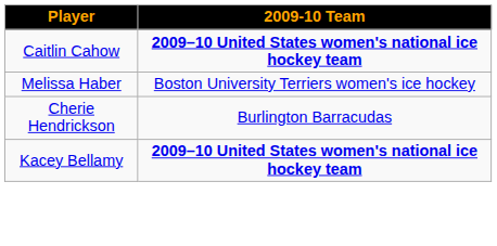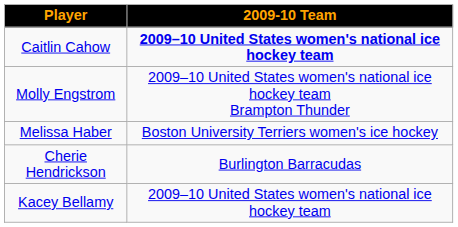 <table class="wikitable" width="80%">
 <tr align="center"  style="background:black;color:orange;">
 <td><strong>Player</strong></td>
 <td><strong>2009-10 Team</strong></td>
 </tr>
 <tr align="center" bgcolor="">
 <td><a href='#'>Caitlin Cahow</a></td>
 <td><strong><a href='#'>2009–10 United States women's national ice hockey team</a></strong></td>
+</tr>
+<tr align="center" bgcolor="">
+<td><a href='#'>Molly Engstrom</a></td>
+<td><a href='#'>2009–10 United States women's national ice hockey team</a><br><a href='#'>Brampton Thunder</a></td>
 </tr>
 <tr align="center" bgcolor="">
 <td><a href='#'>Melissa Haber</a></td>
 <td><a href='#'>Boston University Terriers women's ice hockey</a></td>
 </tr>
 <tr align="center" bgcolor="">
 <td><a href='#'>Cherie Hendrickson</a></td>
 <td><a href='#'>Burlington Barracudas</a></td>
 </tr>
 <tr align="center" bgcolor="">
 <td><a href='#'>Kacey Bellamy</a></td>
-<td><strong><a href='#'>2009–10 United States women's national ice hockey team</a></strong></td>
+<td><a href='#'>2009–10 United States women's national ice hockey team</a></td>
 </tr>
 </table>
